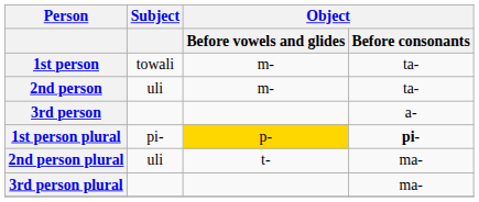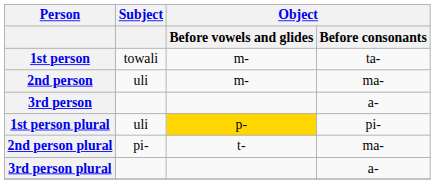 <table class='wikitable' style="text-align: center">
 <tr>
 <th><a href='#'>Person</a></th>
 <th><a href='#'>Subject</a></th>
 <th colspan="2"><a href='#'>Object</a></th>
 </tr>
 <tr>
 <th></th>
 <th></th>
 <th>Before vowels and glides</th>
 <th>Before consonants</th>
 </tr>
 <tr>
 <th><a href='#'>1st person</a></th>
 <td>towali</td>
 <td>m-</td>
 <td>ta-</td>
 </tr>
 <tr>
 <th><a href='#'>2nd person</a></th>
 <td>uli</td>
 <td>m-</td>
-<td>ta-</td>
+<td>ma-</td>
 </tr>
 <tr>
 <th><a href='#'>3rd person</a></th>
 <td></td>
 <td></td>
 <td>a-</td>
 </tr>
 <tr>
 <th><a href='#'>1st person plural</a></th>
+<td>uli</td>
+<td style="background: gold;">p-</td>
 <td>pi-</td>
-<td style="background: gold;">p-</td>
-<td><strong>pi-</strong></td>
 </tr>
 <tr>
 <th><a href='#'>2nd person plural</a></th>
-<td>uli</td>
+<td>pi-</td>
 <td>t-</td>
 <td>ma-</td>
 </tr>
 <tr>
 <th><a href='#'>3rd person plural</a></th>
 <td></td>
 <td></td>
-<td>ma-</td>
+<td>a-</td>
 </tr>
 <tr>
 </tr>
 </table>
